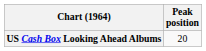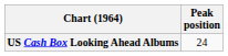 <table class="wikitable plainrowheaders" style="text-align:center">
 <tr>
 <th scope="col">Chart (1964)</th>
 <th scope="col">Peak<br>position</th>
 </tr>
 <tr>
 <th scope="row">US <em><a href='#'>Cash Box</a></em> Looking Ahead Albums</th>
-<td>20</td>
+<td>24</td>
 </tr>
 </table>
